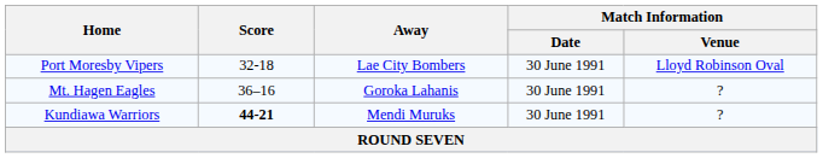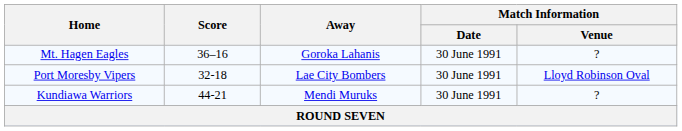 <table class="wikitable" width="50%" style="border-collapse:collapse; font-size:90%; text-align:center;">
 <tr>
 <th rowspan="2" width="10%">Home</th>
 <th rowspan="2" width="6%">Score</th>
 <th rowspan="2" width="10%">Away</th>
 <th colspan="2">Match Information</th>
 </tr>
 <tr bgcolor="#CCCCCC">
 <th width="6%">Date</th>
 <th width="10%">Venue</th>
 </tr>
 <tr bgcolor="#F5FAFF">
+<td><a href='#'>Mt. Hagen Eagles</a></td>
+<td>36–16</td>
+<td><a href='#'>Goroka Lahanis</a></td>
+<td>30 June 1991</td>
+<td>?</td>
+</tr>
+<tr bgcolor="#F5FAFF">
 <td> <a href='#'>Port Moresby Vipers</a></td>
 <td>32-18</td>
 <td> <a href='#'>Lae City Bombers</a></td>
 <td>30 June 1991</td>
 <td><a href='#'>Lloyd Robinson Oval</a></td>
 </tr>
 <tr bgcolor="#F5FAFF">
-<td><a href='#'>Mt. Hagen Eagles</a></td>
-<td>36–16</td>
-<td><a href='#'>Goroka Lahanis</a></td>
-<td>30 June 1991</td>
-<td>?</td>
-</tr>
-<tr bgcolor="#F5FAFF">
 <td><a href='#'>Kundiawa Warriors</a></td>
-<td><strong>44-21</strong></td>
+<td>44-21</td>
 <td><a href='#'>Mendi Muruks</a></td>
 <td>30 June 1991</td>
 <td>?</td>
 </tr>
 <tr bgcolor="#C1D8FF">
 <th colspan="5"><strong>ROUND SEVEN</strong> </th>
 </tr>
 </table>
